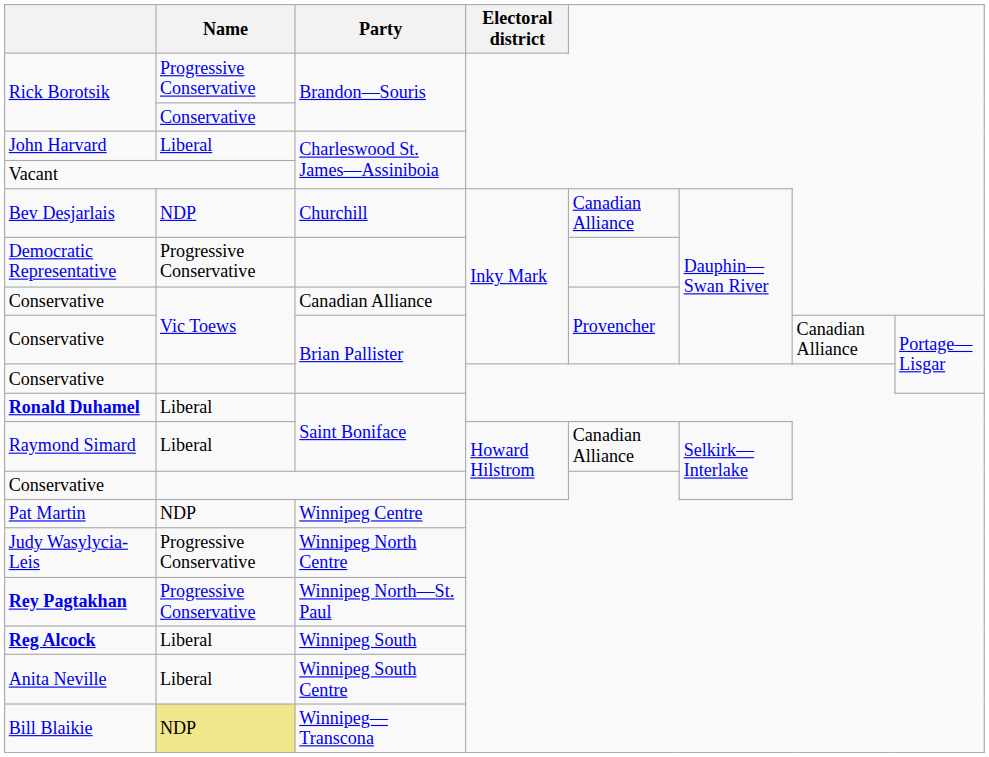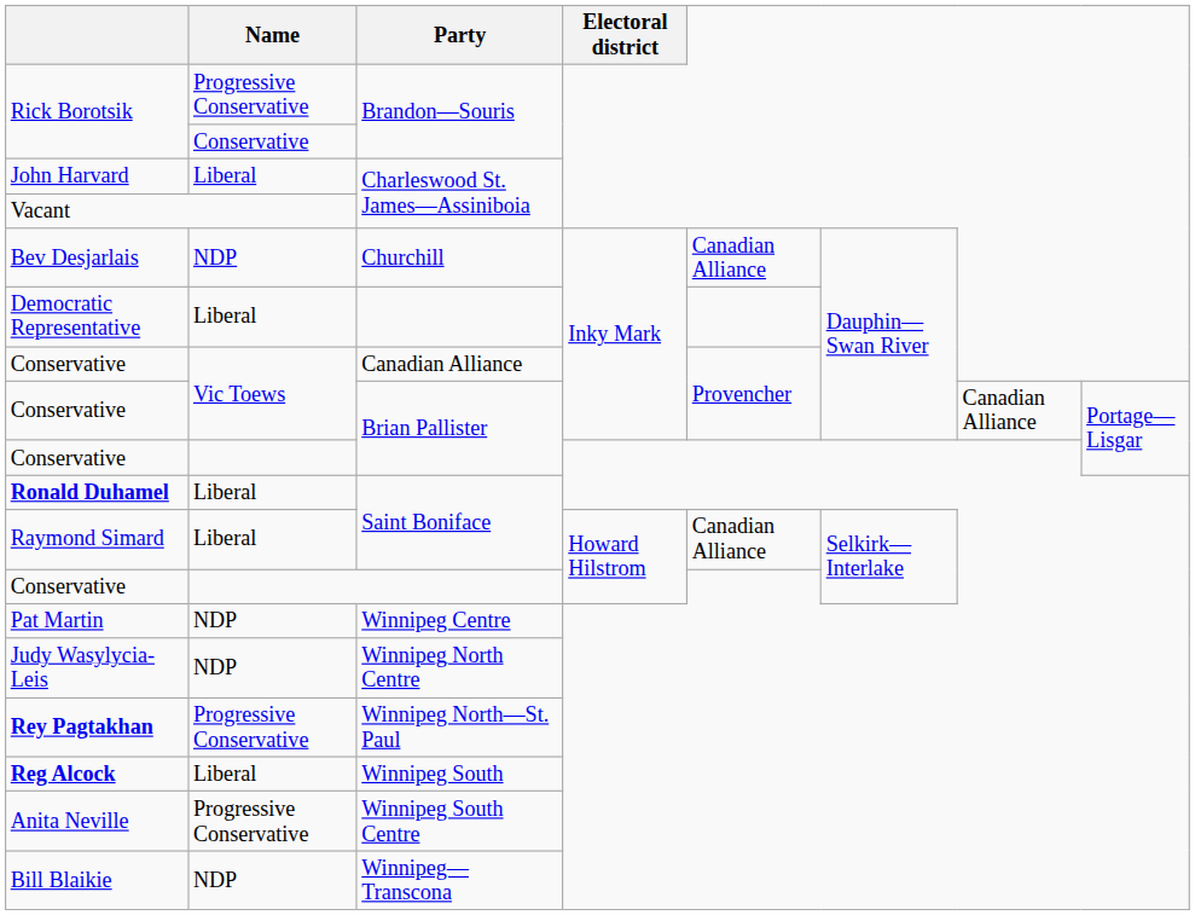 <table class="wikitable">
 <tr>
 <th></th>
 <th>Name</th>
 <th>Party</th>
 <th>Electoral district</th>
 </tr>
 <tr>
 <td rowspan="2"><a href='#'>Rick Borotsik</a></td>
 <td><a href='#'>Progressive Conservative</a></td>
 <td rowspan="2"><a href='#'>Brandon—Souris</a></td>
 </tr>
 <tr>
 <td><a href='#'>Conservative</a></td>
 </tr>
 <tr>
 <td><a href='#'>John Harvard</a></td>
 <td><a href='#'>Liberal</a></td>
 <td rowspan="2"><a href='#'>Charleswood St. James—Assiniboia</a></td>
 </tr>
 <tr>
 <td colspan="2">Vacant</td>
 </tr>
 <tr>
 <td><a href='#'>Bev Desjarlais</a></td>
 <td><a href='#'>NDP</a></td>
 <td><a href='#'>Churchill</a><br></td>
 <td rowspan="4"><a href='#'>Inky Mark</a></td>
 <td><a href='#'>Canadian Alliance</a></td>
 <td rowspan="4"><a href='#'>Dauphin—Swan River</a></td>
 </tr>
 <tr>
 <td><a href='#'>Democratic Representative</a><br></td>
-<td>Progressive Conservative</td>
+<td>Liberal</td>
 </tr>
 <tr>
 <td>Conservative<br></td>
 <td rowspan="2"><a href='#'>Vic Toews</a></td>
 <td>Canadian Alliance</td>
 <td rowspan="2"><a href='#'>Provencher</a></td>
 </tr>
 <tr>
 <td>Conservative<br></td>
 <td rowspan="2"><a href='#'>Brian Pallister</a></td>
 <td>Canadian Alliance</td>
 <td rowspan="2"><a href='#'>Portage—Lisgar</a></td>
 </tr>
 <tr>
 <td>Conservative</td>
 </tr>
 <tr>
 <td><strong><a href='#'>Ronald Duhamel</a></strong></td>
 <td>Liberal</td>
 <td rowspan="2"><a href='#'>Saint Boniface</a></td>
 </tr>
 <tr>
 <td><a href='#'>Raymond Simard</a></td>
 <td>Liberal<br></td>
 <td rowspan="2"><a href='#'>Howard Hilstrom</a></td>
 <td>Canadian Alliance</td>
 <td rowspan="2"><a href='#'>Selkirk—Interlake</a></td>
 </tr>
 <tr>
 <td>Conservative</td>
 </tr>
 <tr>
 <td><a href='#'>Pat Martin</a></td>
 <td>NDP</td>
 <td><a href='#'>Winnipeg Centre</a></td>
 </tr>
 <tr>
 <td><a href='#'>Judy Wasylycia-Leis</a></td>
-<td>Progressive Conservative</td>
+<td>NDP</td>
 <td><a href='#'>Winnipeg North Centre</a></td>
 </tr>
 <tr>
 <td><strong><a href='#'>Rey Pagtakhan</a></strong></td>
 <td><a href='#'>Progressive Conservative</a></td>
 <td><a href='#'>Winnipeg North—St. Paul</a></td>
 </tr>
 <tr>
 <td><strong><a href='#'>Reg Alcock</a></strong></td>
 <td>Liberal</td>
 <td><a href='#'>Winnipeg South</a></td>
 </tr>
 <tr>
 <td><a href='#'>Anita Neville</a></td>
-<td>Liberal</td>
+<td>Progressive Conservative</td>
 <td><a href='#'>Winnipeg South Centre</a></td>
 </tr>
 <tr>
 <td><a href='#'>Bill Blaikie</a></td>
-<td style="background: khaki;">NDP</td>
+<td>NDP</td>
 <td><a href='#'>Winnipeg—Transcona</a></td>
 </tr>
 </table>
